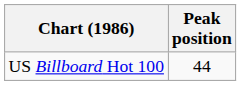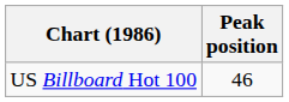 <table class="wikitable">
 <tr>
 <th>Chart (1986)</th>
 <th>Peak<br>position</th>
 </tr>
 <tr>
 <td>US <a href='#'><em>Billboard</em> Hot 100</a></td>
-<td align="center">44</td>
+<td align="center">46</td>
 </tr>
 </table>
